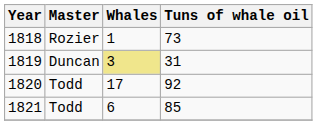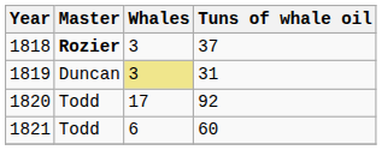 <table class="sortable wikitable">
 <tr>
 <th>Year</th>
 <th>Master</th>
 <th>Whales</th>
 <th>Tuns of whale oil</th>
 </tr>
 <tr>
 <td>1818</td>
-<td>Rozier</td>
-<td>1</td>
-<td>73</td>
+<td><strong>Rozier</strong></td>
+<td>3</td>
+<td>37</td>
 </tr>
 <tr>
 <td>1819</td>
 <td>Duncan</td>
 <td style="background: khaki;">3</td>
 <td>31</td>
 </tr>
 <tr>
 <td>1820</td>
 <td>Todd</td>
 <td>17</td>
 <td>92</td>
 </tr>
 <tr>
 <td>1821</td>
 <td>Todd</td>
 <td>6</td>
-<td>85</td>
+<td>60</td>
 </tr>
 <tr>
 </tr>
 </table>
